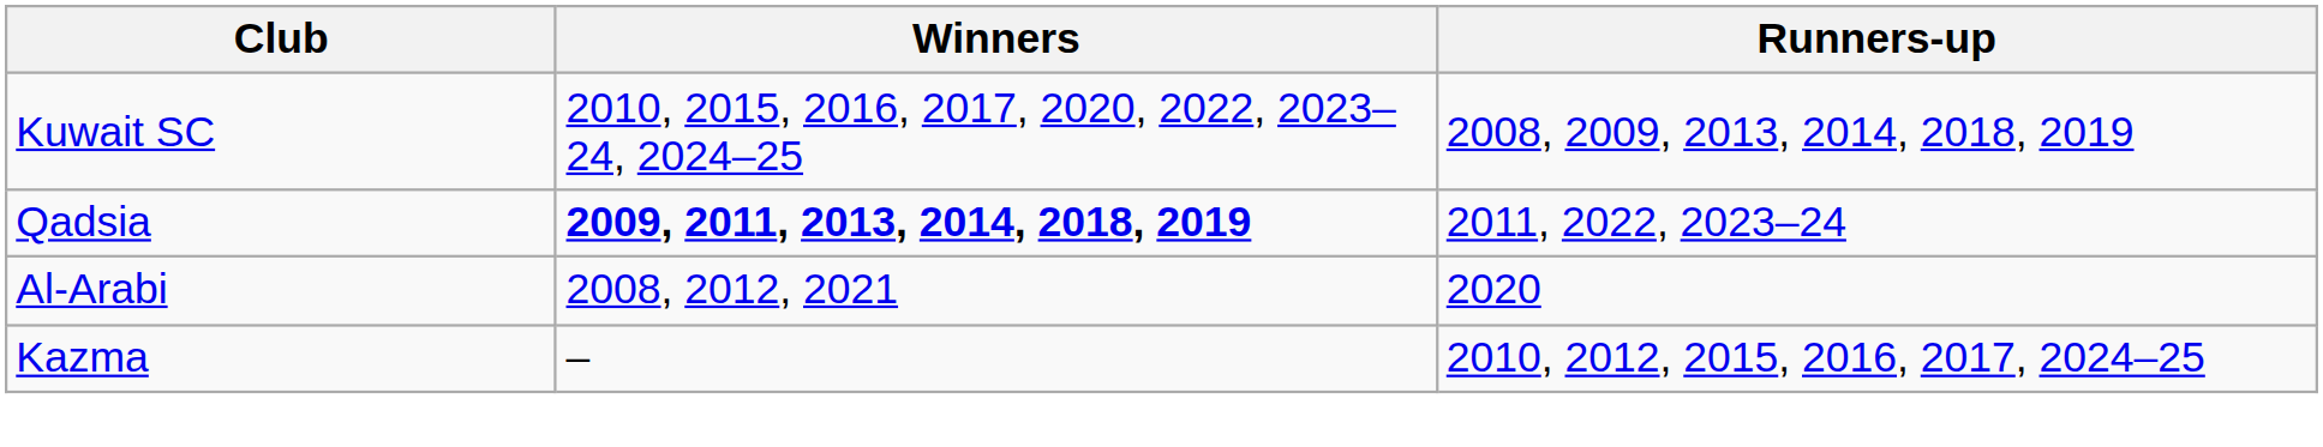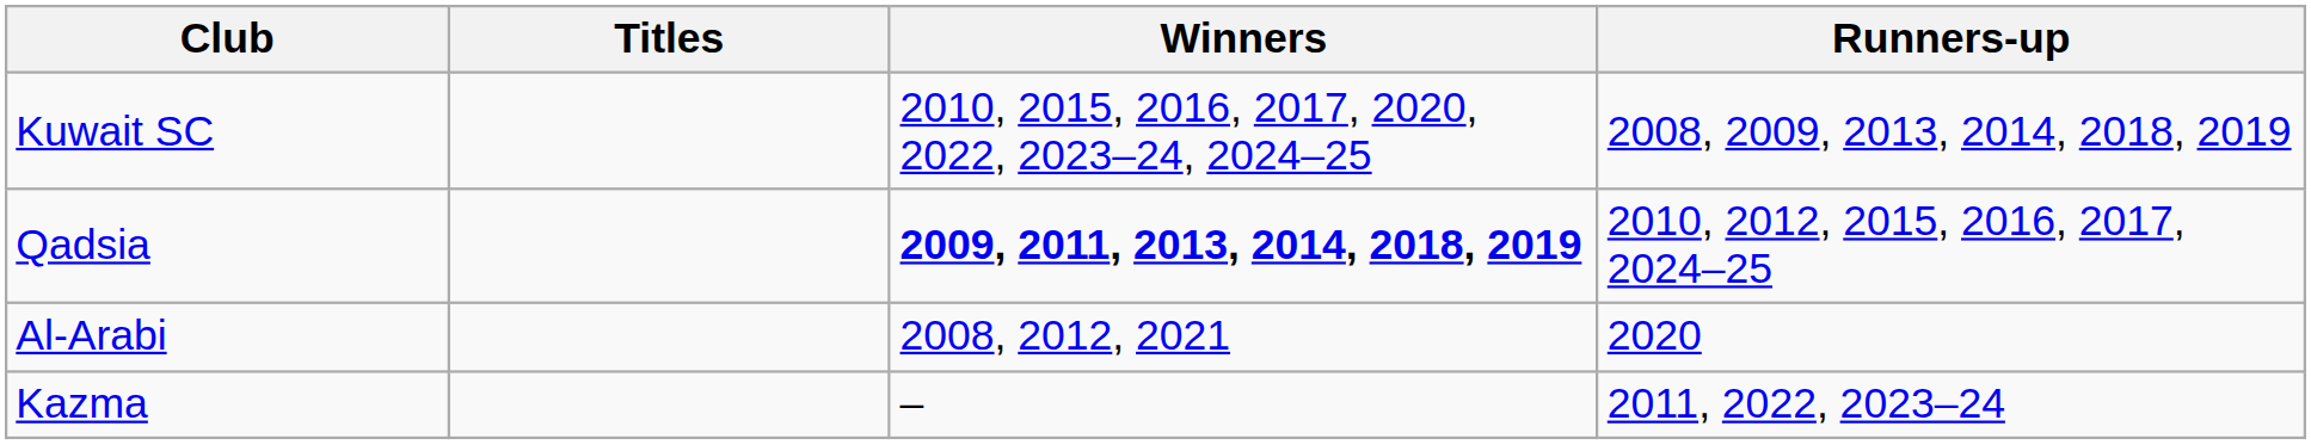 <table class="wikitable sortable">
 <tr>
 <th style="width:10%;">Club</th>
+<th style="width:10%;">Titles</th>
 <th style="width:16%;">Winners</th>
 <th style="width:16%;">Runners-up</th>
 </tr>
 <tr>
 <td><a href='#'>Kuwait SC</a></td>
+<td></td>
 <td><a href='#'>2010</a>, <a href='#'>2015</a>, <a href='#'>2016</a>, <a href='#'>2017</a>, <a href='#'>2020</a>, <a href='#'>2022</a>, <a href='#'>2023–24</a>, <a href='#'>2024–25</a></td>
 <td><a href='#'>2008</a>, <a href='#'>2009</a>, <a href='#'>2013</a>, <a href='#'>2014</a>, <a href='#'>2018</a>, <a href='#'>2019</a></td>
 </tr>
 <tr>
 <td><a href='#'>Qadsia</a></td>
+<td></td>
 <td><strong><a href='#'>2009</a>, <a href='#'>2011</a>, <a href='#'>2013</a>, <a href='#'>2014</a>, <a href='#'>2018</a>, <a href='#'>2019</a></strong></td>
-<td><a href='#'>2011</a>, <a href='#'>2022</a>, <a href='#'>2023–24</a></td>
+<td><a href='#'>2010</a>, <a href='#'>2012</a>, <a href='#'>2015</a>, <a href='#'>2016</a>, <a href='#'>2017</a>, <a href='#'>2024–25</a></td>
 </tr>
 <tr>
 <td><a href='#'>Al-Arabi</a></td>
+<td></td>
 <td><a href='#'>2008</a>, <a href='#'>2012</a>, <a href='#'>2021</a></td>
 <td><a href='#'>2020</a></td>
 </tr>
 <tr>
 <td><a href='#'>Kazma</a></td>
+<td></td>
 <td>–</td>
-<td><a href='#'>2010</a>, <a href='#'>2012</a>, <a href='#'>2015</a>, <a href='#'>2016</a>, <a href='#'>2017</a>, <a href='#'>2024–25</a></td>
+<td><a href='#'>2011</a>, <a href='#'>2022</a>, <a href='#'>2023–24</a></td>
 </tr>
 </table>
